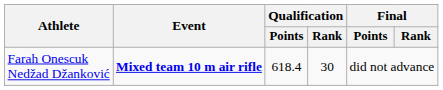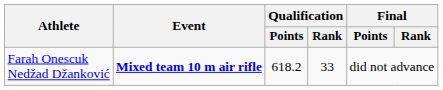 <table class="wikitable" style="text-align:center; font-size:90%">
 <tr>
 <th rowspan=2>Athlete</th>
 <th rowspan=2>Event</th>
 <th colspan=2>Qualification</th>
 <th colspan=2>Final</th>
 </tr>
 <tr style="font-size:95%">
 <th>Points</th>
 <th>Rank</th>
 <th>Points</th>
 <th>Rank</th>
 </tr>
 <tr>
 <td align=left><a href='#'>Farah Onescuk</a><br><a href='#'>Nedžad Džanković</a></td>
 <td align=left><strong><a href='#'>Mixed team 10 m air rifle</a></strong></td>
-<td>618.4</td>
-<td>30</td>
+<td>618.2</td>
+<td>33</td>
 <td colspan=2>did not advance</td>
 </tr>
 </table>
